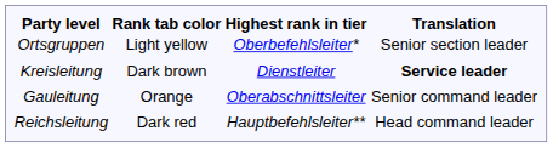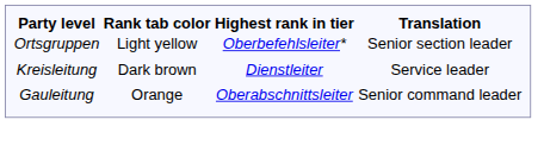 <table style="border:1px solid #8888aa; background-color:#f7f8ff; padding:5px; font-size:95%; margin: 0px 12px 12px 0px;">
 <tr>
 <td align="center"><strong>Party level</strong></td>
 <td align="center"><strong>Rank tab color</strong></td>
 <td align="center"><strong>Highest rank in tier</strong></td>
 <td align="center"><strong>Translation</strong></td>
 </tr>
 <tr>
 <td align="center"><em>Ortsgruppen</em></td>
 <td align="center">Light yellow</td>
 <td align="center"><em><a href='#'>Oberbefehlsleiter</a>*</em></td>
 <td align="center">Senior section leader</td>
 </tr>
 <tr>
 <td></td>
 <td></td>
 </tr>
 <tr>
 <td align="center"><em>Kreisleitung</em></td>
 <td align="center">Dark brown</td>
 <td align="center"><em><a href='#'>Dienstleiter</a></em></td>
-<td align="center"><strong>Service leader</strong></td>
+<td align="center">Service leader</td>
 </tr>
 <tr>
 <td></td>
 </tr>
 <tr>
 <td align="center"><em>Gauleitung</em></td>
 <td align="center">Orange</td>
 <td align="center"><em><a href='#'>Oberabschnittsleiter</a></em></td>
 <td align="center">Senior command leader</td>
 </tr>
 <tr>
 <td></td>
 </tr>
 <tr>
-<td align="center"><em>Reichsleitung</em></td>
-<td align="center">Dark red</td>
-<td align="center"><em>Hauptbefehlsleiter**</em></td>
-<td align="center">Head command leader</td>
-</tr>
-<tr>
 </tr>
 </table>
